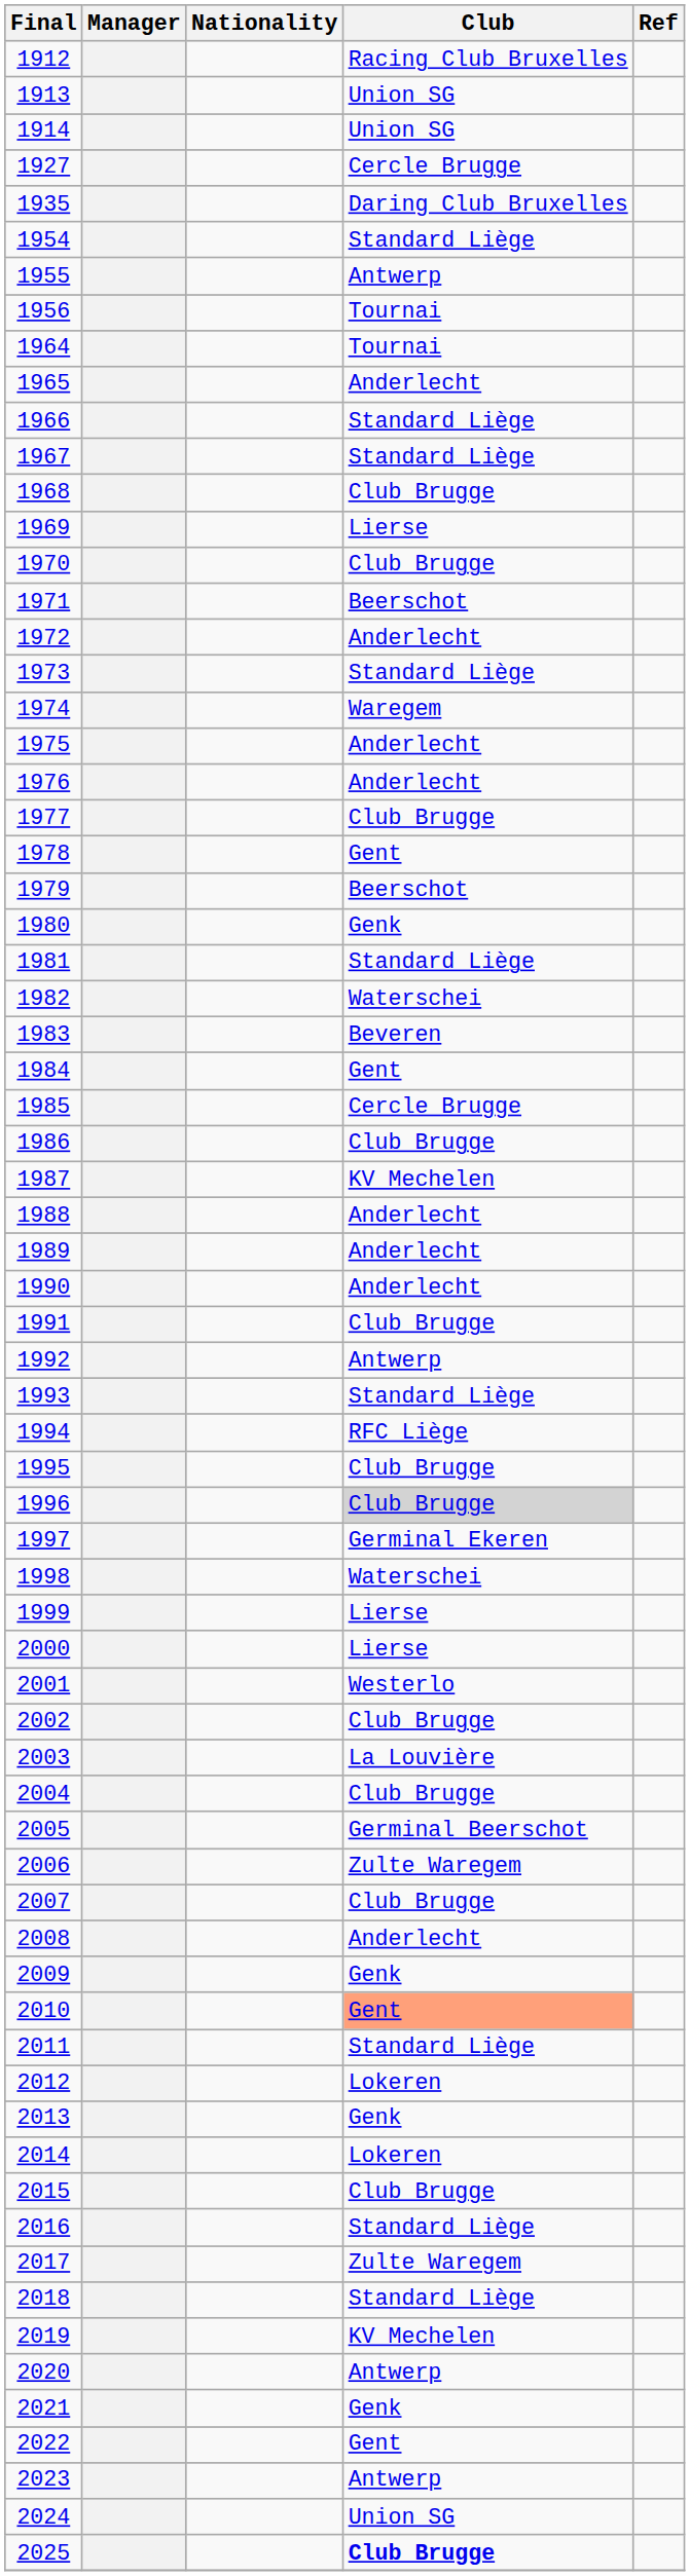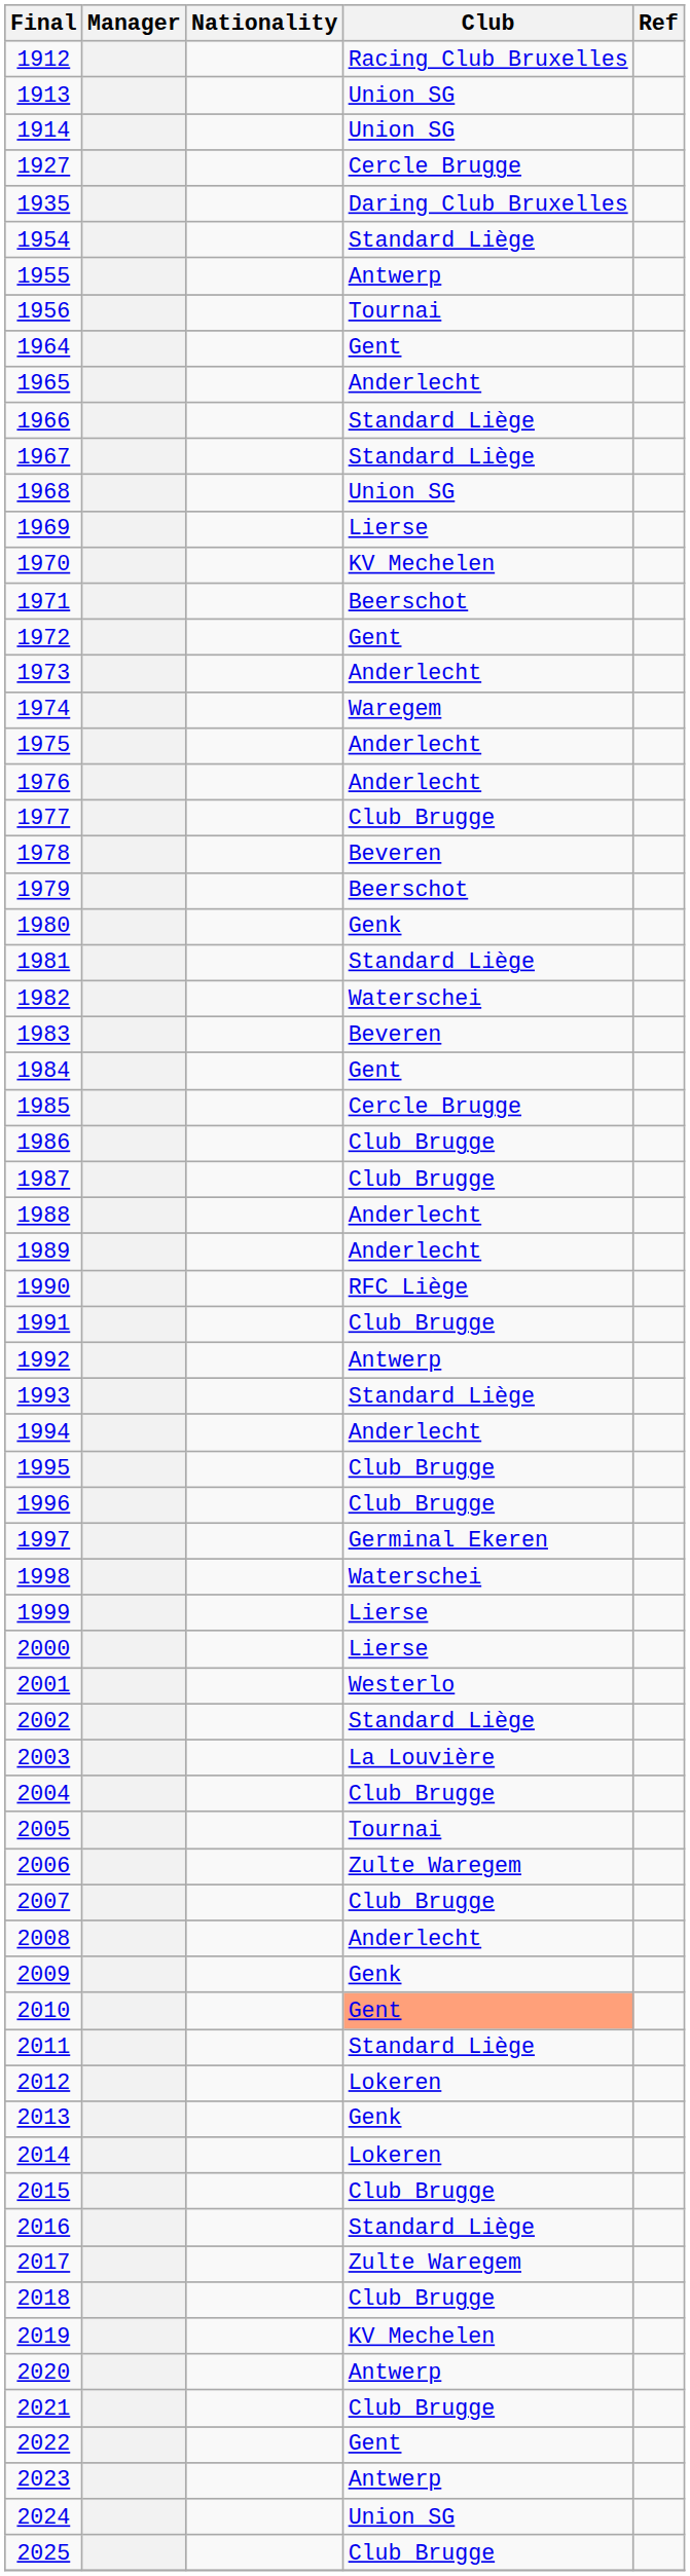 <table class="sortable wikitable plainrowheaders">
 <tr>
 <th scope="col">Final</th>
 <th scope="col">Manager</th>
 <th scope="col">Nationality</th>
 <th scope="col">Club</th>
 <th scope="col" class="unsortable">Ref</th>
 </tr>
 <tr>
 <td align=center><a href='#'>1912</a></td>
 <th scope="row"></th>
 <td></td>
 <td><a href='#'>Racing Club Bruxelles</a></td>
 <td></td>
 </tr>
 <tr>
 <td align=center><a href='#'>1913</a></td>
 <th scope="row"></th>
 <td></td>
 <td><a href='#'>Union SG</a></td>
 <td></td>
 </tr>
 <tr>
 <td align=center><a href='#'>1914</a></td>
 <th scope="row"></th>
 <td></td>
 <td><a href='#'>Union SG</a></td>
 <td></td>
 </tr>
 <tr>
 <td align=center><a href='#'>1927</a></td>
 <th scope="row"></th>
 <td></td>
 <td><a href='#'>Cercle Brugge</a></td>
 <td></td>
 </tr>
 <tr>
 <td align=center><a href='#'>1935</a></td>
 <th scope="row"></th>
 <td></td>
 <td><a href='#'>Daring Club Bruxelles</a></td>
 <td></td>
 </tr>
 <tr>
 <td align=center><a href='#'>1954</a></td>
 <th scope="row"></th>
 <td></td>
 <td><a href='#'>Standard Liège</a></td>
 <td></td>
 </tr>
 <tr>
 <td align=center><a href='#'>1955</a></td>
 <th scope="row"></th>
 <td></td>
 <td><a href='#'>Antwerp</a></td>
 <td></td>
 </tr>
 <tr>
 <td align=center><a href='#'>1956</a></td>
 <th scope="row"></th>
 <td></td>
 <td><a href='#'>Tournai</a></td>
 <td></td>
 </tr>
 <tr>
 <td align=center><a href='#'>1964</a></td>
 <th scope="row"></th>
 <td></td>
-<td><a href='#'>Tournai</a></td>
+<td><a href='#'>Gent</a></td>
 <td></td>
 </tr>
 <tr>
 <td align=center><a href='#'>1965</a></td>
 <th scope="row"></th>
 <td></td>
 <td><a href='#'>Anderlecht</a></td>
 <td></td>
 </tr>
 <tr>
 <td align=center><a href='#'>1966</a></td>
 <th scope="row"></th>
 <td></td>
 <td><a href='#'>Standard Liège</a></td>
 <td></td>
 </tr>
 <tr>
 <td align=center><a href='#'>1967</a></td>
 <th scope="row"></th>
 <td></td>
 <td><a href='#'>Standard Liège</a></td>
 <td></td>
 </tr>
 <tr>
 <td align=center><a href='#'>1968</a></td>
 <th scope="row"></th>
 <td></td>
-<td><a href='#'>Club Brugge</a></td>
+<td><a href='#'>Union SG</a></td>
 <td></td>
 </tr>
 <tr>
 <td align=center><a href='#'>1969</a></td>
 <th scope="row"></th>
 <td></td>
 <td><a href='#'>Lierse</a></td>
 <td></td>
 </tr>
 <tr>
 <td align=center><a href='#'>1970</a></td>
 <th scope="row"></th>
 <td></td>
-<td><a href='#'>Club Brugge</a></td>
+<td><a href='#'>KV Mechelen</a></td>
 <td></td>
 </tr>
 <tr>
 <td align=center><a href='#'>1971</a></td>
 <th scope="row"></th>
 <td></td>
 <td><a href='#'>Beerschot</a></td>
 <td></td>
 </tr>
 <tr>
 <td align=center><a href='#'>1972</a></td>
 <th scope="row"></th>
 <td></td>
-<td><a href='#'>Anderlecht</a></td>
+<td><a href='#'>Gent</a></td>
 <td></td>
 </tr>
 <tr>
 <td align=center><a href='#'>1973</a></td>
 <th scope="row"></th>
 <td></td>
-<td><a href='#'>Standard Liège</a></td>
+<td><a href='#'>Anderlecht</a></td>
 <td></td>
 </tr>
 <tr>
 <td align=center><a href='#'>1974</a></td>
 <th scope="row"></th>
 <td></td>
 <td><a href='#'>Waregem</a></td>
 <td></td>
 </tr>
 <tr>
 <td align=center><a href='#'>1975</a></td>
 <th scope="row"></th>
 <td></td>
 <td><a href='#'>Anderlecht</a></td>
 <td></td>
 </tr>
 <tr>
 <td align=center><a href='#'>1976</a></td>
 <th scope="row"></th>
 <td></td>
 <td><a href='#'>Anderlecht</a></td>
 <td></td>
 </tr>
 <tr>
 <td align=center><a href='#'>1977</a></td>
 <th scope="row"></th>
 <td></td>
 <td><a href='#'>Club Brugge</a></td>
 <td></td>
 </tr>
 <tr>
 <td align=center><a href='#'>1978</a></td>
 <th scope="row"></th>
 <td></td>
-<td><a href='#'>Gent</a></td>
+<td><a href='#'>Beveren</a></td>
 <td></td>
 </tr>
 <tr>
 <td align=center><a href='#'>1979</a></td>
 <th scope="row"></th>
 <td></td>
 <td><a href='#'>Beerschot</a></td>
 <td></td>
 </tr>
 <tr>
 <td align=center><a href='#'>1980</a></td>
 <th scope="row"></th>
 <td></td>
 <td><a href='#'>Genk</a></td>
 <td></td>
 </tr>
 <tr>
 <td align=center><a href='#'>1981</a></td>
 <th scope="row"></th>
 <td></td>
 <td><a href='#'>Standard Liège</a></td>
 <td></td>
 </tr>
 <tr>
 <td align=center><a href='#'>1982</a></td>
 <th scope="row"></th>
 <td></td>
 <td><a href='#'>Waterschei</a></td>
 <td></td>
 </tr>
 <tr>
 <td align=center><a href='#'>1983</a></td>
 <th scope="row"></th>
 <td></td>
 <td><a href='#'>Beveren</a></td>
 <td></td>
 </tr>
 <tr>
 <td align=center><a href='#'>1984</a></td>
 <th scope="row"></th>
 <td></td>
 <td><a href='#'>Gent</a></td>
 <td></td>
 </tr>
 <tr>
 <td align=center><a href='#'>1985</a></td>
 <th scope="row"></th>
 <td></td>
 <td><a href='#'>Cercle Brugge</a></td>
 <td></td>
 </tr>
 <tr>
 <td align=center><a href='#'>1986</a></td>
 <th scope="row"></th>
 <td></td>
 <td><a href='#'>Club Brugge</a></td>
 <td></td>
 </tr>
 <tr>
 <td align=center><a href='#'>1987</a></td>
 <th scope="row"></th>
 <td></td>
-<td><a href='#'>KV Mechelen</a></td>
+<td><a href='#'>Club Brugge</a></td>
 <td></td>
 </tr>
 <tr>
 <td align=center><a href='#'>1988</a></td>
 <th scope="row"></th>
 <td></td>
 <td><a href='#'>Anderlecht</a></td>
 <td></td>
 </tr>
 <tr>
 <td align=center><a href='#'>1989</a></td>
 <th scope="row"></th>
 <td></td>
 <td><a href='#'>Anderlecht</a></td>
 <td></td>
 </tr>
 <tr>
 <td align=center><a href='#'>1990</a></td>
 <th scope="row"></th>
 <td></td>
-<td><a href='#'>Anderlecht</a></td>
+<td><a href='#'>RFC Liège</a></td>
 <td></td>
 </tr>
 <tr>
 <td align=center><a href='#'>1991</a></td>
 <th scope="row"></th>
 <td></td>
 <td><a href='#'>Club Brugge</a></td>
 <td></td>
 </tr>
 <tr>
 <td align=center><a href='#'>1992</a></td>
 <th scope="row"></th>
 <td></td>
 <td><a href='#'>Antwerp</a></td>
 <td></td>
 </tr>
 <tr>
 <td align=center><a href='#'>1993</a></td>
 <th scope="row"></th>
 <td></td>
 <td><a href='#'>Standard Liège</a></td>
 <td></td>
 </tr>
 <tr>
 <td align=center><a href='#'>1994</a></td>
 <th scope="row"></th>
 <td></td>
-<td><a href='#'>RFC Liège</a></td>
+<td><a href='#'>Anderlecht</a></td>
 <td></td>
 </tr>
 <tr>
 <td align=center><a href='#'>1995</a></td>
 <th scope="row"></th>
 <td></td>
 <td><a href='#'>Club Brugge</a></td>
 <td></td>
 </tr>
 <tr>
 <td align=center><a href='#'>1996</a></td>
 <th scope="row"></th>
 <td></td>
-<td style="background: lightgrey;"><a href='#'>Club Brugge</a></td>
+<td><a href='#'>Club Brugge</a></td>
 <td></td>
 </tr>
 <tr>
 <td align=center><a href='#'>1997</a></td>
 <th scope="row"></th>
 <td></td>
 <td><a href='#'>Germinal Ekeren</a></td>
 <td></td>
 </tr>
 <tr>
 <td align=center><a href='#'>1998</a></td>
 <th scope="row"></th>
 <td></td>
 <td><a href='#'>Waterschei</a></td>
 <td></td>
 </tr>
 <tr>
 <td align=center><a href='#'>1999</a></td>
 <th scope="row"></th>
 <td></td>
 <td><a href='#'>Lierse</a></td>
 <td></td>
 </tr>
 <tr>
 <td align=center><a href='#'>2000</a></td>
 <th scope="row"></th>
 <td></td>
 <td><a href='#'>Lierse</a></td>
 <td></td>
 </tr>
 <tr>
 <td align=center><a href='#'>2001</a></td>
 <th scope="row"></th>
 <td></td>
 <td><a href='#'>Westerlo</a></td>
 <td></td>
 </tr>
 <tr>
 <td align=center><a href='#'>2002</a></td>
 <th scope="row"></th>
 <td></td>
-<td><a href='#'>Club Brugge</a></td>
+<td><a href='#'>Standard Liège</a></td>
 <td></td>
 </tr>
 <tr>
 <td align=center><a href='#'>2003</a></td>
 <th scope="row"></th>
 <td></td>
 <td><a href='#'>La Louvière</a></td>
 <td></td>
 </tr>
 <tr>
 <td align=center><a href='#'>2004</a></td>
 <th scope="row"></th>
 <td></td>
 <td><a href='#'>Club Brugge</a></td>
 <td></td>
 </tr>
 <tr>
 <td align=center><a href='#'>2005</a></td>
 <th scope="row"></th>
 <td></td>
-<td><a href='#'>Germinal Beerschot</a></td>
+<td><a href='#'>Tournai</a></td>
 <td></td>
 </tr>
 <tr>
 <td align=center><a href='#'>2006</a></td>
 <th scope="row"></th>
 <td></td>
 <td><a href='#'>Zulte Waregem</a></td>
 <td></td>
 </tr>
 <tr>
 <td align=center><a href='#'>2007</a></td>
 <th scope="row"></th>
 <td></td>
 <td><a href='#'>Club Brugge</a></td>
 <td></td>
 </tr>
 <tr>
 <td align=center><a href='#'>2008</a></td>
 <th scope="row"></th>
 <td></td>
 <td><a href='#'>Anderlecht</a></td>
 <td></td>
 </tr>
 <tr>
 <td align=center><a href='#'>2009</a></td>
 <th scope="row"></th>
 <td></td>
 <td><a href='#'>Genk</a></td>
 <td></td>
 </tr>
 <tr>
 <td align=center><a href='#'>2010</a></td>
 <th scope="row"></th>
 <td></td>
 <td style="background: lightsalmon;"><a href='#'>Gent</a></td>
 <td></td>
 </tr>
 <tr>
 <td align=center><a href='#'>2011</a></td>
 <th scope="row"></th>
 <td></td>
 <td><a href='#'>Standard Liège</a></td>
 <td></td>
 </tr>
 <tr>
 <td align=center><a href='#'>2012</a></td>
 <th scope="row"></th>
 <td></td>
 <td><a href='#'>Lokeren</a></td>
 <td></td>
 </tr>
 <tr>
 <td align=center><a href='#'>2013</a></td>
 <th scope="row"></th>
 <td></td>
 <td><a href='#'>Genk</a></td>
 <td></td>
 </tr>
 <tr>
 <td align=center><a href='#'>2014</a></td>
 <th scope="row"></th>
 <td></td>
 <td><a href='#'>Lokeren</a></td>
 <td></td>
 </tr>
 <tr>
 <td align=center><a href='#'>2015</a></td>
 <th scope="row"></th>
 <td></td>
 <td><a href='#'>Club Brugge</a></td>
 <td></td>
 </tr>
 <tr>
 <td align=center><a href='#'>2016</a></td>
 <th scope="row"></th>
 <td></td>
 <td><a href='#'>Standard Liège</a></td>
 <td></td>
 </tr>
 <tr>
 <td align=center><a href='#'>2017</a></td>
 <th scope="row"></th>
 <td></td>
 <td><a href='#'>Zulte Waregem</a></td>
 <td></td>
 </tr>
 <tr>
 <td align=center><a href='#'>2018</a></td>
 <th scope="row"></th>
 <td></td>
-<td><a href='#'>Standard Liège</a></td>
+<td><a href='#'>Club Brugge</a></td>
 <td></td>
 </tr>
 <tr>
 <td align=center><a href='#'>2019</a></td>
 <th scope="row"></th>
 <td></td>
 <td><a href='#'>KV Mechelen</a></td>
 <td></td>
 </tr>
 <tr>
 <td align=center><a href='#'>2020</a></td>
 <th scope="row"></th>
 <td></td>
 <td><a href='#'>Antwerp</a></td>
 <td></td>
 </tr>
 <tr>
 <td align=center><a href='#'>2021</a></td>
 <th scope="row"></th>
 <td></td>
-<td><a href='#'>Genk</a></td>
+<td><a href='#'>Club Brugge</a></td>
 <td></td>
 </tr>
 <tr>
 <td align=center><a href='#'>2022</a></td>
 <th scope="row"></th>
 <td></td>
 <td><a href='#'>Gent</a></td>
 <td></td>
 </tr>
 <tr>
 <td align=center><a href='#'>2023</a></td>
 <th scope="row"></th>
 <td></td>
 <td><a href='#'>Antwerp</a></td>
 <td></td>
 </tr>
 <tr>
 <td align=center><a href='#'>2024</a></td>
 <th scope="row"></th>
 <td></td>
 <td><a href='#'>Union SG</a></td>
 <td></td>
 </tr>
 <tr>
 <td align=center><a href='#'>2025</a></td>
 <th scope="row"></th>
 <td></td>
-<td><strong><a href='#'>Club Brugge</a></strong></td>
+<td><a href='#'>Club Brugge</a></td>
 <td></td>
 </tr>
 <tr>
 </tr>
 </table>
